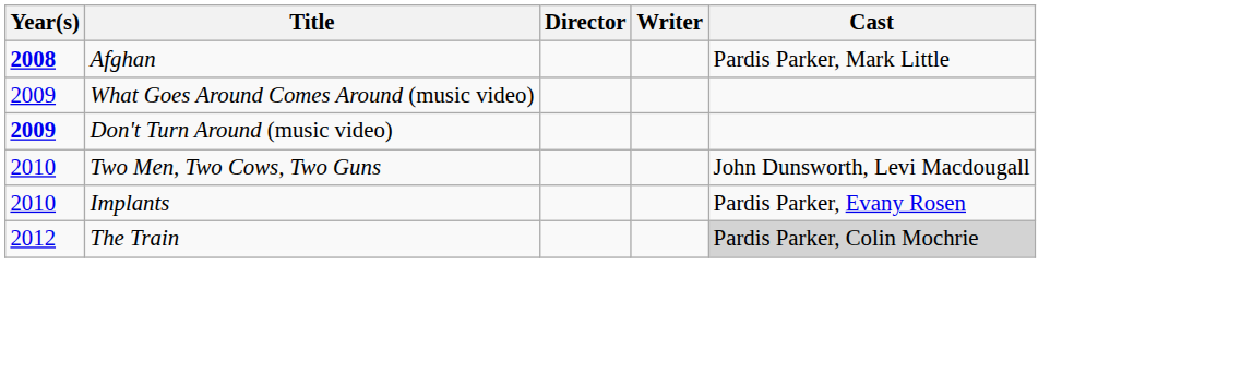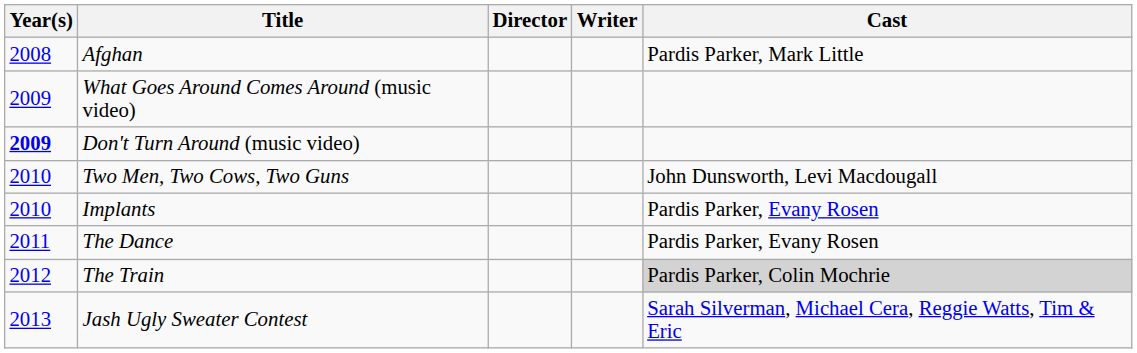 <table class="wikitable sortable">
 <tr>
 <th>Year(s)</th>
 <th>Title</th>
 <th>Director</th>
 <th>Writer</th>
 <th>Cast</th>
 </tr>
 <tr>
-<td><strong><a href='#'>2008</a></strong></td>
+<td><a href='#'>2008</a></td>
 <td><em>Afghan</em></td>
 <td></td>
 <td></td>
 <td>Pardis Parker, Mark Little</td>
 </tr>
 <tr>
 <td><a href='#'>2009</a></td>
 <td><em>What Goes Around Comes Around</em> (music video)</td>
 <td></td>
 <td></td>
 <td></td>
 </tr>
 <tr>
 <td><strong><a href='#'>2009</a></strong></td>
 <td><em>Don't Turn Around</em> (music video)</td>
 <td></td>
 <td></td>
 <td></td>
 </tr>
 <tr>
 <td><a href='#'>2010</a></td>
 <td><em>Two Men, Two Cows, Two Guns</em></td>
 <td></td>
 <td></td>
 <td>John Dunsworth, Levi Macdougall</td>
 </tr>
 <tr>
 <td><a href='#'>2010</a></td>
 <td><em>Implants</em></td>
 <td></td>
 <td></td>
 <td>Pardis Parker, <a href='#'>Evany Rosen</a></td>
 </tr>
 <tr>
+<td><a href='#'>2011</a></td>
+<td><em>The Dance</em></td>
+<td></td>
+<td></td>
+<td>Pardis Parker, Evany Rosen</td>
+</tr>
+<tr>
 <td><a href='#'>2012</a></td>
 <td><em>The Train</em></td>
 <td></td>
 <td></td>
 <td style="background: lightgrey;">Pardis Parker, Colin Mochrie</td>
 </tr>
+<tr>
+<td><a href='#'>2013</a></td>
+<td><em>Jash Ugly Sweater Contest</em></td>
+<td></td>
+<td></td>
+<td><a href='#'>Sarah Silverman</a>, <a href='#'>Michael Cera</a>, <a href='#'>Reggie Watts</a>, <a href='#'>Tim & Eric</a></td>
+</tr>
 </table>
